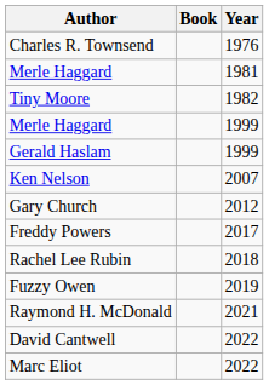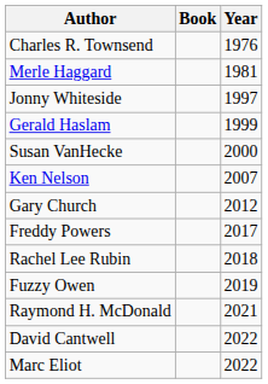 <table class="wikitable">
 <tr>
 <th>Author</th>
 <th>Book</th>
 <th>Year</th>
 </tr>
 <tr>
 <td>Charles R. Townsend</td>
 <td></td>
 <td>1976</td>
 </tr>
 <tr>
 <td><a href='#'>Merle Haggard</a></td>
 <td></td>
 <td>1981</td>
 </tr>
 <tr>
-<td><a href='#'>Tiny Moore</a></td>
+<td>Jonny Whiteside</td>
 <td></td>
-<td>1982</td>
-</tr>
-<tr>
-<td><a href='#'>Merle Haggard</a></td>
-<td></td>
-<td>1999</td>
+<td>1997</td>
 </tr>
 <tr>
 <td><a href='#'>Gerald Haslam</a></td>
 <td></td>
 <td>1999</td>
+</tr>
+<tr>
+<td>Susan VanHecke</td>
+<td></td>
+<td>2000</td>
 </tr>
 <tr>
 <td><a href='#'>Ken Nelson</a></td>
 <td></td>
 <td>2007</td>
 </tr>
 <tr>
 <td>Gary Church</td>
 <td></td>
 <td>2012</td>
 </tr>
 <tr>
 <td>Freddy Powers</td>
 <td></td>
 <td>2017</td>
 </tr>
 <tr>
 <td>Rachel Lee Rubin</td>
 <td></td>
 <td>2018</td>
 </tr>
 <tr>
 <td>Fuzzy Owen</td>
 <td></td>
 <td>2019</td>
 </tr>
 <tr>
 <td>Raymond H. McDonald</td>
 <td></td>
 <td>2021</td>
 </tr>
 <tr>
 <td>David Cantwell</td>
 <td></td>
 <td>2022</td>
 </tr>
 <tr>
 <td>Marc Eliot</td>
 <td></td>
 <td>2022</td>
 </tr>
 </table>
